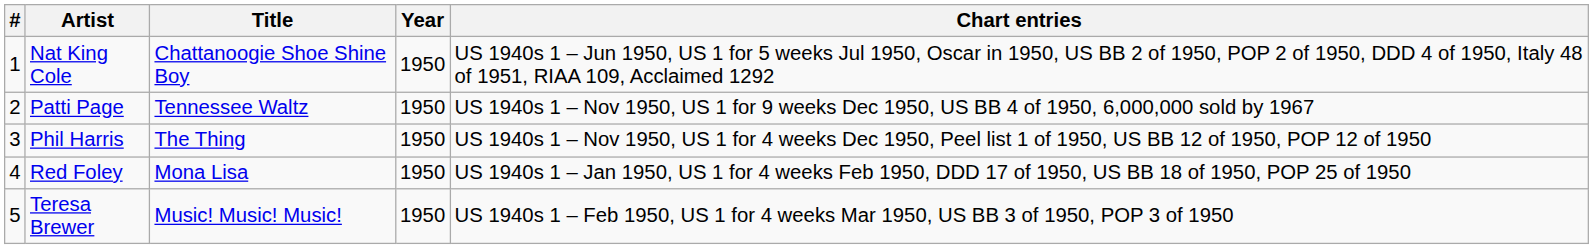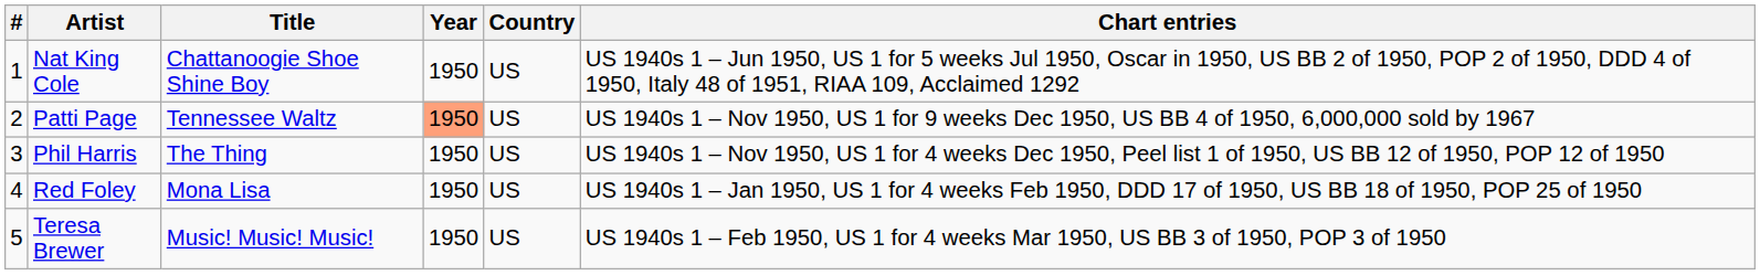 <table class="wikitable">
 <tr>
 <th>#</th>
 <th>Artist</th>
 <th>Title</th>
 <th>Year</th>
+<th>Country</th>
 <th>Chart entries</th>
 </tr>
 <tr>
 <td>1</td>
 <td><a href='#'>Nat King Cole</a></td>
 <td><a href='#'>Chattanoogie Shoe Shine Boy</a></td>
 <td>1950</td>
+<td>US</td>
 <td>US 1940s 1 – Jun 1950, US 1 for 5 weeks Jul 1950, Oscar in 1950, US BB 2 of 1950, POP 2 of 1950, DDD 4 of 1950, Italy 48 of 1951, RIAA 109, Acclaimed 1292</td>
 </tr>
 <tr>
 <td>2</td>
 <td><a href='#'>Patti Page</a></td>
 <td><a href='#'>Tennessee Waltz</a></td>
-<td>1950</td>
+<td style="background: lightsalmon;">1950</td>
+<td>US</td>
 <td>US 1940s 1 – Nov 1950, US 1 for 9 weeks Dec 1950, US BB 4 of 1950, 6,000,000 sold by 1967</td>
 </tr>
 <tr>
 <td>3</td>
 <td><a href='#'>Phil Harris</a></td>
 <td><a href='#'>The Thing</a></td>
 <td>1950</td>
+<td>US</td>
 <td>US 1940s 1 – Nov 1950, US 1 for 4 weeks Dec 1950, Peel list 1 of 1950, US BB 12 of 1950, POP 12 of 1950</td>
 </tr>
 <tr>
 <td>4</td>
 <td><a href='#'>Red Foley</a></td>
 <td><a href='#'>Mona Lisa</a></td>
 <td>1950</td>
+<td>US</td>
 <td>US 1940s 1 – Jan 1950, US 1 for 4 weeks Feb 1950, DDD 17 of 1950, US BB 18 of 1950, POP 25 of 1950</td>
 </tr>
 <tr>
 <td>5</td>
 <td><a href='#'>Teresa Brewer</a></td>
 <td><a href='#'>Music! Music! Music!</a></td>
 <td>1950</td>
+<td>US</td>
 <td>US 1940s 1 – Feb 1950, US 1 for 4 weeks Mar 1950, US BB 3 of 1950, POP 3 of 1950</td>
 </tr>
 </table>
